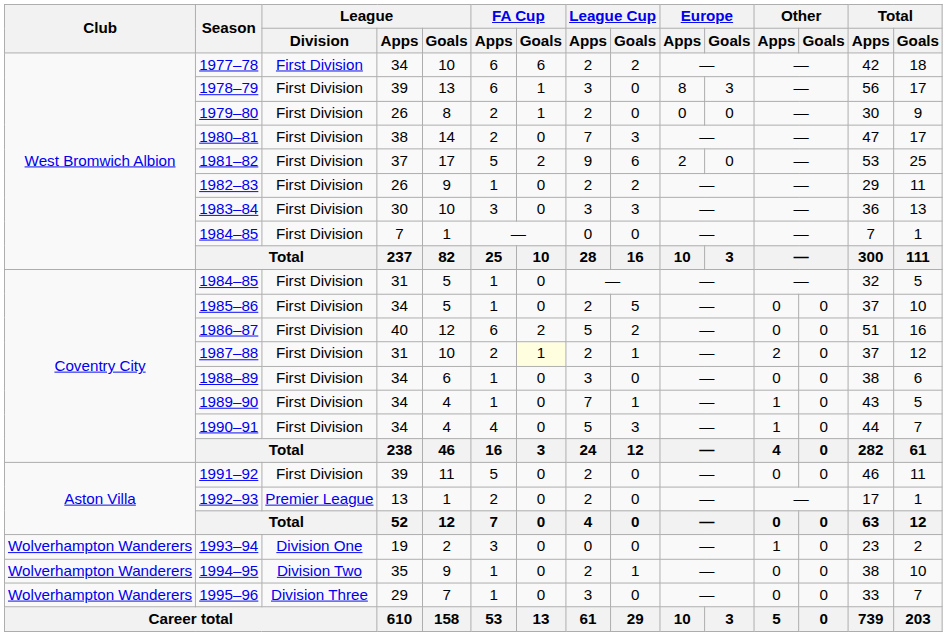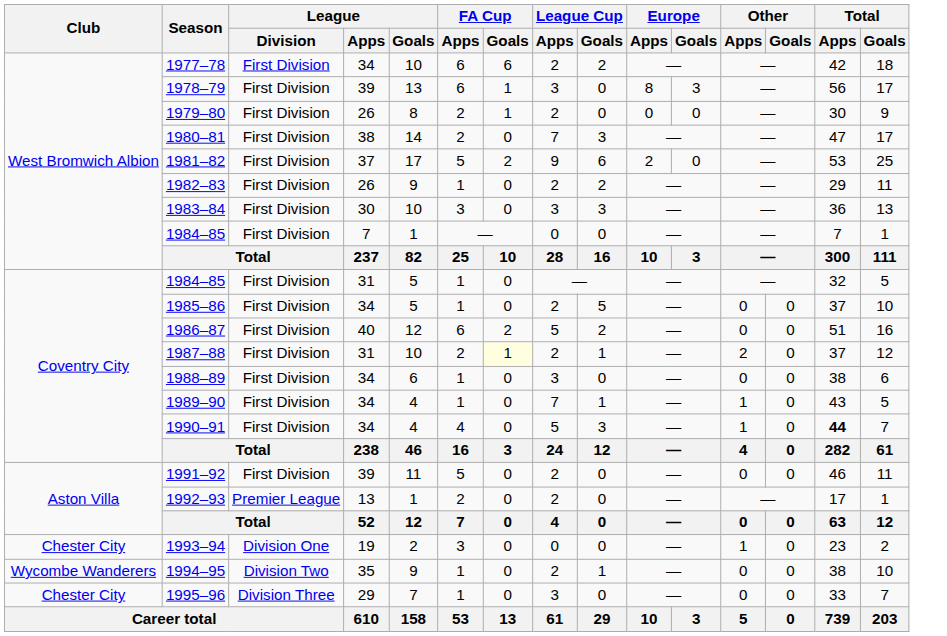 <table class="wikitable" style="text-align:center">
 <tr>
 <th rowspan="2">Club</th>
 <th rowspan="2">Season</th>
 <th colspan="3">League</th>
 <th colspan="2"><a href='#'>FA Cup</a></th>
 <th colspan="2"><a href='#'>League Cup</a></th>
 <th colspan="2"><a href='#'>Europe</a></th>
 <th colspan="2">Other</th>
 <th colspan="2">Total</th>
 </tr>
 <tr>
 <th>Division</th>
 <th>Apps</th>
 <th>Goals</th>
 <th>Apps</th>
 <th>Goals</th>
 <th>Apps</th>
 <th>Goals</th>
 <th>Apps</th>
 <th>Goals</th>
 <th>Apps</th>
 <th>Goals</th>
 <th>Apps</th>
 <th>Goals</th>
 </tr>
 <tr>
 <td rowspan="9"><a href='#'>West Bromwich Albion</a></td>
 <td><a href='#'>1977–78</a></td>
 <td><a href='#'>First Division</a></td>
 <td>34</td>
 <td>10</td>
 <td>6</td>
 <td>6</td>
 <td>2</td>
 <td>2</td>
 <td colspan="2">—</td>
 <td colspan="2">—</td>
 <td>42</td>
 <td>18</td>
 </tr>
 <tr>
 <td><a href='#'>1978–79</a></td>
 <td>First Division</td>
 <td>39</td>
 <td>13</td>
 <td>6</td>
 <td>1</td>
 <td>3</td>
 <td>0</td>
 <td>8</td>
 <td>3</td>
 <td colspan="2">—</td>
 <td>56</td>
 <td>17</td>
 </tr>
 <tr>
 <td><a href='#'>1979–80</a></td>
 <td>First Division</td>
 <td>26</td>
 <td>8</td>
 <td>2</td>
 <td>1</td>
 <td>2</td>
 <td>0</td>
 <td>0</td>
 <td>0</td>
 <td colspan="2">—</td>
 <td>30</td>
 <td>9</td>
 </tr>
 <tr>
 <td><a href='#'>1980–81</a></td>
 <td>First Division</td>
 <td>38</td>
 <td>14</td>
 <td>2</td>
 <td>0</td>
 <td>7</td>
 <td>3</td>
 <td colspan="2">—</td>
 <td colspan="2">—</td>
 <td>47</td>
 <td>17</td>
 </tr>
 <tr>
 <td><a href='#'>1981–82</a></td>
 <td>First Division</td>
 <td>37</td>
 <td>17</td>
 <td>5</td>
 <td>2</td>
 <td>9</td>
 <td>6</td>
 <td>2</td>
 <td>0</td>
 <td colspan="2">—</td>
 <td>53</td>
 <td>25</td>
 </tr>
 <tr>
 <td><a href='#'>1982–83</a></td>
 <td>First Division</td>
 <td>26</td>
 <td>9</td>
 <td>1</td>
 <td>0</td>
 <td>2</td>
 <td>2</td>
 <td colspan="2">—</td>
 <td colspan="2">—</td>
 <td>29</td>
 <td>11</td>
 </tr>
 <tr>
 <td><a href='#'>1983–84</a></td>
 <td>First Division</td>
 <td>30</td>
 <td>10</td>
 <td>3</td>
 <td>0</td>
 <td>3</td>
 <td>3</td>
 <td colspan="2">—</td>
 <td colspan="2">—</td>
 <td>36</td>
 <td>13</td>
 </tr>
 <tr>
 <td><a href='#'>1984–85</a></td>
 <td>First Division</td>
 <td>7</td>
 <td>1</td>
 <td colspan="2">—</td>
 <td>0</td>
 <td>0</td>
 <td colspan="2">—</td>
 <td colspan="2">—</td>
 <td>7</td>
 <td>1</td>
 </tr>
 <tr>
 <th colspan="2">Total</th>
 <th>237</th>
 <th>82</th>
 <th>25</th>
 <th>10</th>
 <th>28</th>
 <th>16</th>
 <th>10</th>
 <th>3</th>
 <th colspan="2">—</th>
 <th>300</th>
 <th>111</th>
 </tr>
 <tr>
 <td rowspan="8"><a href='#'>Coventry City</a></td>
 <td><a href='#'>1984–85</a></td>
 <td>First Division</td>
 <td>31</td>
 <td>5</td>
 <td>1</td>
 <td>0</td>
 <td colspan="2">—</td>
 <td colspan="2">—</td>
 <td colspan="2">—</td>
 <td>32</td>
 <td>5</td>
 </tr>
 <tr>
 <td><a href='#'>1985–86</a></td>
 <td>First Division</td>
 <td>34</td>
 <td>5</td>
 <td>1</td>
 <td>0</td>
 <td>2</td>
 <td>5</td>
 <td colspan="2">—</td>
 <td>0</td>
 <td>0</td>
 <td>37</td>
 <td>10</td>
 </tr>
 <tr>
 <td><a href='#'>1986–87</a></td>
 <td>First Division</td>
 <td>40</td>
 <td>12</td>
 <td>6</td>
 <td>2</td>
 <td>5</td>
 <td>2</td>
 <td colspan="2">—</td>
 <td>0</td>
 <td>0</td>
 <td>51</td>
 <td>16</td>
 </tr>
 <tr>
 <td><a href='#'>1987–88</a></td>
 <td>First Division</td>
 <td>31</td>
 <td>10</td>
 <td>2</td>
 <td style="background: lightyellow;">1</td>
 <td>2</td>
 <td>1</td>
 <td colspan="2">—</td>
 <td>2</td>
 <td>0</td>
 <td>37</td>
 <td>12</td>
 </tr>
 <tr>
 <td><a href='#'>1988–89</a></td>
 <td>First Division</td>
 <td>34</td>
 <td>6</td>
 <td>1</td>
 <td>0</td>
 <td>3</td>
 <td>0</td>
 <td colspan="2">—</td>
 <td>0</td>
 <td>0</td>
 <td>38</td>
 <td>6</td>
 </tr>
 <tr>
 <td><a href='#'>1989–90</a></td>
 <td>First Division</td>
 <td>34</td>
 <td>4</td>
 <td>1</td>
 <td>0</td>
 <td>7</td>
 <td>1</td>
 <td colspan="2">—</td>
 <td>1</td>
 <td>0</td>
 <td>43</td>
 <td>5</td>
 </tr>
 <tr>
 <td><a href='#'>1990–91</a></td>
 <td>First Division</td>
 <td>34</td>
 <td>4</td>
 <td>4</td>
 <td>0</td>
 <td>5</td>
 <td>3</td>
 <td colspan="2">—</td>
 <td>1</td>
 <td>0</td>
-<td>44</td>
+<td><strong>44</strong></td>
 <td>7</td>
 </tr>
 <tr>
 <th colspan="2">Total</th>
 <th>238</th>
 <th>46</th>
 <th>16</th>
 <th>3</th>
 <th>24</th>
 <th>12</th>
 <th colspan="2">—</th>
 <th>4</th>
 <th>0</th>
 <th>282</th>
 <th>61</th>
 </tr>
 <tr>
 <td rowspan="3"><a href='#'>Aston Villa</a></td>
 <td><a href='#'>1991–92</a></td>
 <td>First Division</td>
 <td>39</td>
 <td>11</td>
 <td>5</td>
 <td>0</td>
 <td>2</td>
 <td>0</td>
 <td colspan="2">—</td>
 <td>0</td>
 <td>0</td>
 <td>46</td>
 <td>11</td>
 </tr>
 <tr>
 <td><a href='#'>1992–93</a></td>
 <td><a href='#'>Premier League</a></td>
 <td>13</td>
 <td>1</td>
 <td>2</td>
 <td>0</td>
 <td>2</td>
 <td>0</td>
 <td colspan="2">—</td>
 <td colspan="2">—</td>
 <td>17</td>
 <td>1</td>
 </tr>
 <tr>
 <th colspan="2">Total</th>
 <th>52</th>
 <th>12</th>
 <th>7</th>
 <th>0</th>
 <th>4</th>
 <th>0</th>
 <th colspan="2">—</th>
 <th>0</th>
 <th>0</th>
 <th>63</th>
 <th>12</th>
 </tr>
 <tr>
-<td><a href='#'>Wolverhampton Wanderers</a></td>
+<td><a href='#'>Chester City</a></td>
 <td><a href='#'>1993–94</a></td>
 <td><a href='#'>Division One</a></td>
 <td>19</td>
 <td>2</td>
 <td>3</td>
 <td>0</td>
 <td>0</td>
 <td>0</td>
 <td colspan="2">—</td>
 <td>1</td>
 <td>0</td>
 <td>23</td>
 <td>2</td>
 </tr>
 <tr>
-<td><a href='#'>Wolverhampton Wanderers</a></td>
+<td><a href='#'>Wycombe Wanderers</a></td>
 <td><a href='#'>1994–95</a></td>
 <td><a href='#'>Division Two</a></td>
 <td>35</td>
 <td>9</td>
 <td>1</td>
 <td>0</td>
 <td>2</td>
 <td>1</td>
 <td colspan="2">—</td>
 <td>0</td>
 <td>0</td>
 <td>38</td>
 <td>10</td>
 </tr>
 <tr>
-<td><a href='#'>Wolverhampton Wanderers</a></td>
+<td><a href='#'>Chester City</a></td>
 <td><a href='#'>1995–96</a></td>
 <td><a href='#'>Division Three</a></td>
 <td>29</td>
 <td>7</td>
 <td>1</td>
 <td>0</td>
 <td>3</td>
 <td>0</td>
 <td colspan="2">—</td>
 <td>0</td>
 <td>0</td>
 <td>33</td>
 <td>7</td>
 </tr>
 <tr>
 <th colspan="3">Career total</th>
 <th>610</th>
 <th>158</th>
 <th>53</th>
 <th>13</th>
 <th>61</th>
 <th>29</th>
 <th>10</th>
 <th>3</th>
 <th>5</th>
 <th>0</th>
 <th>739</th>
 <th>203</th>
 </tr>
 </table>
